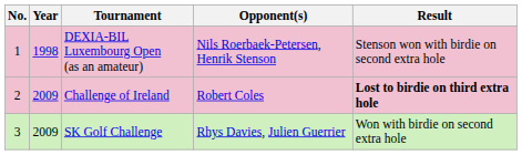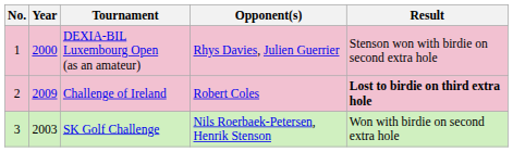 <table class="wikitable" style="font-size:95%;">
 <tr>
 <th>No.</th>
 <th>Year</th>
 <th>Tournament</th>
 <th>Opponent(s)</th>
 <th>Result</th>
 </tr>
 <tr style="background:#F2C1D1;">
 <td align=center>1</td>
-<td><a href='#'>1998</a></td>
+<td><a href='#'>2000</a></td>
 <td><a href='#'>DEXIA-BIL Luxembourg Open</a><br>(as an amateur)</td>
-<td> <a href='#'>Nils Roerbaek-Petersen</a>,  <a href='#'>Henrik Stenson</a></td>
+<td> <a href='#'>Rhys Davies</a>,  <a href='#'>Julien Guerrier</a></td>
 <td>Stenson won with birdie on second extra hole</td>
 </tr>
 <tr style="background:#F2C1D1;">
 <td align=center>2</td>
 <td><a href='#'>2009</a></td>
 <td><a href='#'>Challenge of Ireland</a></td>
 <td> <a href='#'>Robert Coles</a></td>
 <td><strong>Lost to birdie on third extra hole</strong></td>
 </tr>
 <tr style="background:#D0F0C0;">
 <td align=center>3</td>
-<td>2009</td>
+<td>2003</td>
 <td><a href='#'>SK Golf Challenge</a></td>
-<td> <a href='#'>Rhys Davies</a>,  <a href='#'>Julien Guerrier</a></td>
+<td> <a href='#'>Nils Roerbaek-Petersen</a>,  <a href='#'>Henrik Stenson</a></td>
 <td>Won with birdie on second extra hole</td>
 </tr>
 </table>
